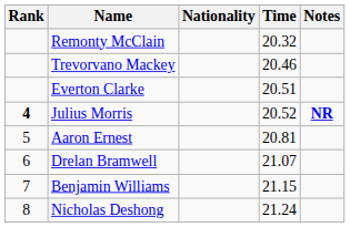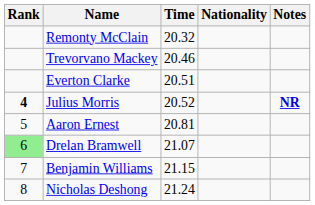 <table class="wikitable sortable" style="text-align:center">
 <tr>
 <th>Rank</th>
 <th>Name</th>
+<th>Time</th>
 <th>Nationality</th>
-<th>Time</th>
 <th>Notes</th>
 </tr>
 <tr>
 <td></td>
 <td align=left><a href='#'>Remonty McClain</a></td>
+<td>20.32</td>
 <td align=left></td>
-<td>20.32</td>
 <td></td>
 </tr>
 <tr>
 <td></td>
 <td align=left><a href='#'>Trevorvano Mackey</a></td>
+<td>20.46</td>
 <td align=left></td>
-<td>20.46</td>
 <td></td>
 </tr>
 <tr>
 <td></td>
 <td align=left><a href='#'>Everton Clarke</a></td>
+<td>20.51</td>
 <td align=left></td>
-<td>20.51</td>
 <td></td>
 </tr>
 <tr>
 <td><strong>4</strong></td>
 <td align=left><a href='#'>Julius Morris</a></td>
+<td>20.52</td>
 <td align=left></td>
-<td>20.52</td>
 <td><strong><a href='#'>NR</a></strong></td>
 </tr>
 <tr>
 <td>5</td>
 <td align=left><a href='#'>Aaron Ernest</a></td>
+<td>20.81</td>
 <td align=left></td>
-<td>20.81</td>
 <td></td>
 </tr>
 <tr>
-<td>6</td>
+<td style="background: lightgreen;">6</td>
 <td align=left><a href='#'>Drelan Bramwell</a></td>
+<td>21.07</td>
 <td align=left></td>
-<td>21.07</td>
 <td></td>
 </tr>
 <tr>
 <td>7</td>
 <td align=left><a href='#'>Benjamin Williams</a></td>
+<td>21.15</td>
 <td align=left></td>
-<td>21.15</td>
 <td></td>
 </tr>
 <tr>
 <td>8</td>
 <td align=left><a href='#'>Nicholas Deshong</a></td>
+<td>21.24</td>
 <td align=left></td>
-<td>21.24</td>
 <td></td>
 </tr>
 </table>
